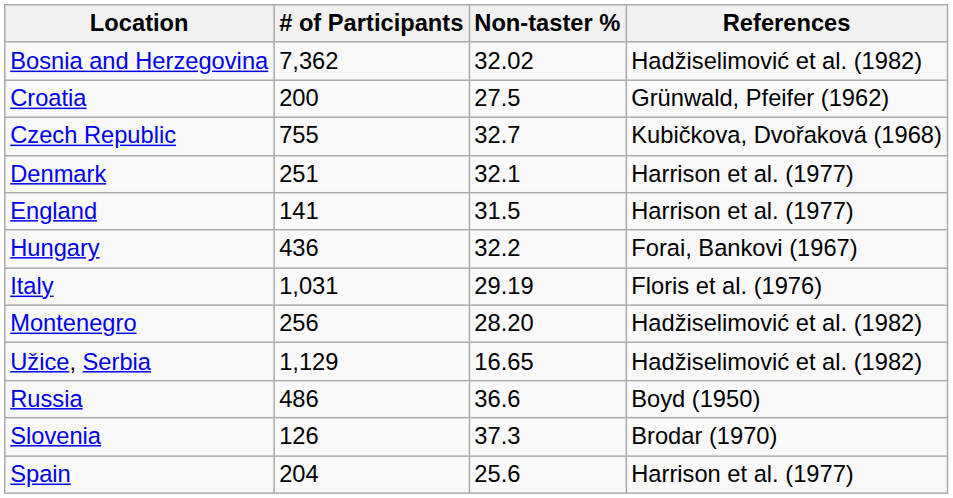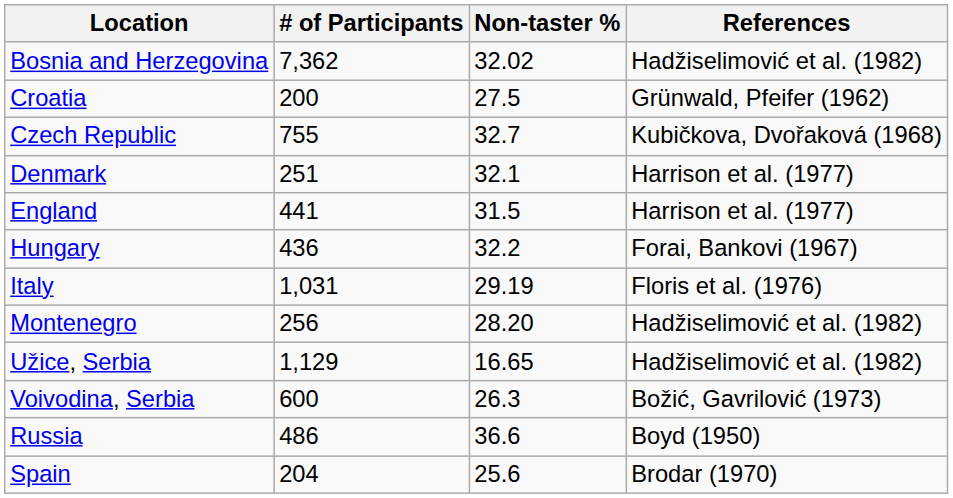 <table class="wikitable sortable">
 <tr>
 <th>Location</th>
 <th># of Participants</th>
 <th>Non-taster %</th>
 <th>References</th>
 </tr>
 <tr>
 <td><a href='#'>Bosnia and Herzegovina</a></td>
 <td>7,362</td>
 <td>32.02</td>
 <td>Hadžiselimović et al. (1982)</td>
 </tr>
 <tr>
 <td><a href='#'>Croatia</a></td>
 <td>200</td>
 <td>27.5</td>
 <td>Grünwald, Pfeifer (1962)</td>
 </tr>
 <tr>
 <td><a href='#'>Czech Republic</a></td>
 <td>755</td>
 <td>32.7</td>
 <td>Kubičkova, Dvořaková (1968)</td>
 </tr>
 <tr>
 <td><a href='#'>Denmark</a></td>
 <td>251</td>
 <td>32.1</td>
 <td>Harrison et al. (1977)</td>
 </tr>
 <tr>
 <td><a href='#'>England</a></td>
-<td>141</td>
+<td>441</td>
 <td>31.5</td>
 <td>Harrison et al. (1977)</td>
 </tr>
 <tr>
 <td><a href='#'>Hungary</a></td>
 <td>436</td>
 <td>32.2</td>
 <td>Forai, Bankovi (1967)</td>
 </tr>
 <tr>
 <td><a href='#'>Italy</a></td>
 <td>1,031</td>
 <td>29.19</td>
 <td>Floris et al. (1976)</td>
 </tr>
 <tr>
 <td><a href='#'>Montenegro</a></td>
 <td>256</td>
 <td>28.20</td>
 <td>Hadžiselimović et al. (1982)</td>
 </tr>
 <tr>
 <td><a href='#'>Užice</a>, <a href='#'>Serbia</a></td>
 <td>1,129</td>
 <td>16.65</td>
 <td>Hadžiselimović et al. (1982)</td>
 </tr>
 <tr>
+<td><a href='#'>Voivodina</a>, <a href='#'>Serbia</a></td>
+<td>600</td>
+<td>26.3</td>
+<td>Božić, Gavrilović (1973)</td>
+</tr>
+<tr>
 <td><a href='#'>Russia</a></td>
 <td>486</td>
 <td>36.6</td>
 <td>Boyd (1950)</td>
 </tr>
 <tr>
-<td><a href='#'>Slovenia</a></td>
-<td>126</td>
-<td>37.3</td>
-<td>Brodar (1970)</td>
-</tr>
-<tr>
 <td><a href='#'>Spain</a></td>
 <td>204</td>
 <td>25.6</td>
-<td>Harrison et al. (1977)</td>
+<td>Brodar (1970)</td>
 </tr>
 </table>
